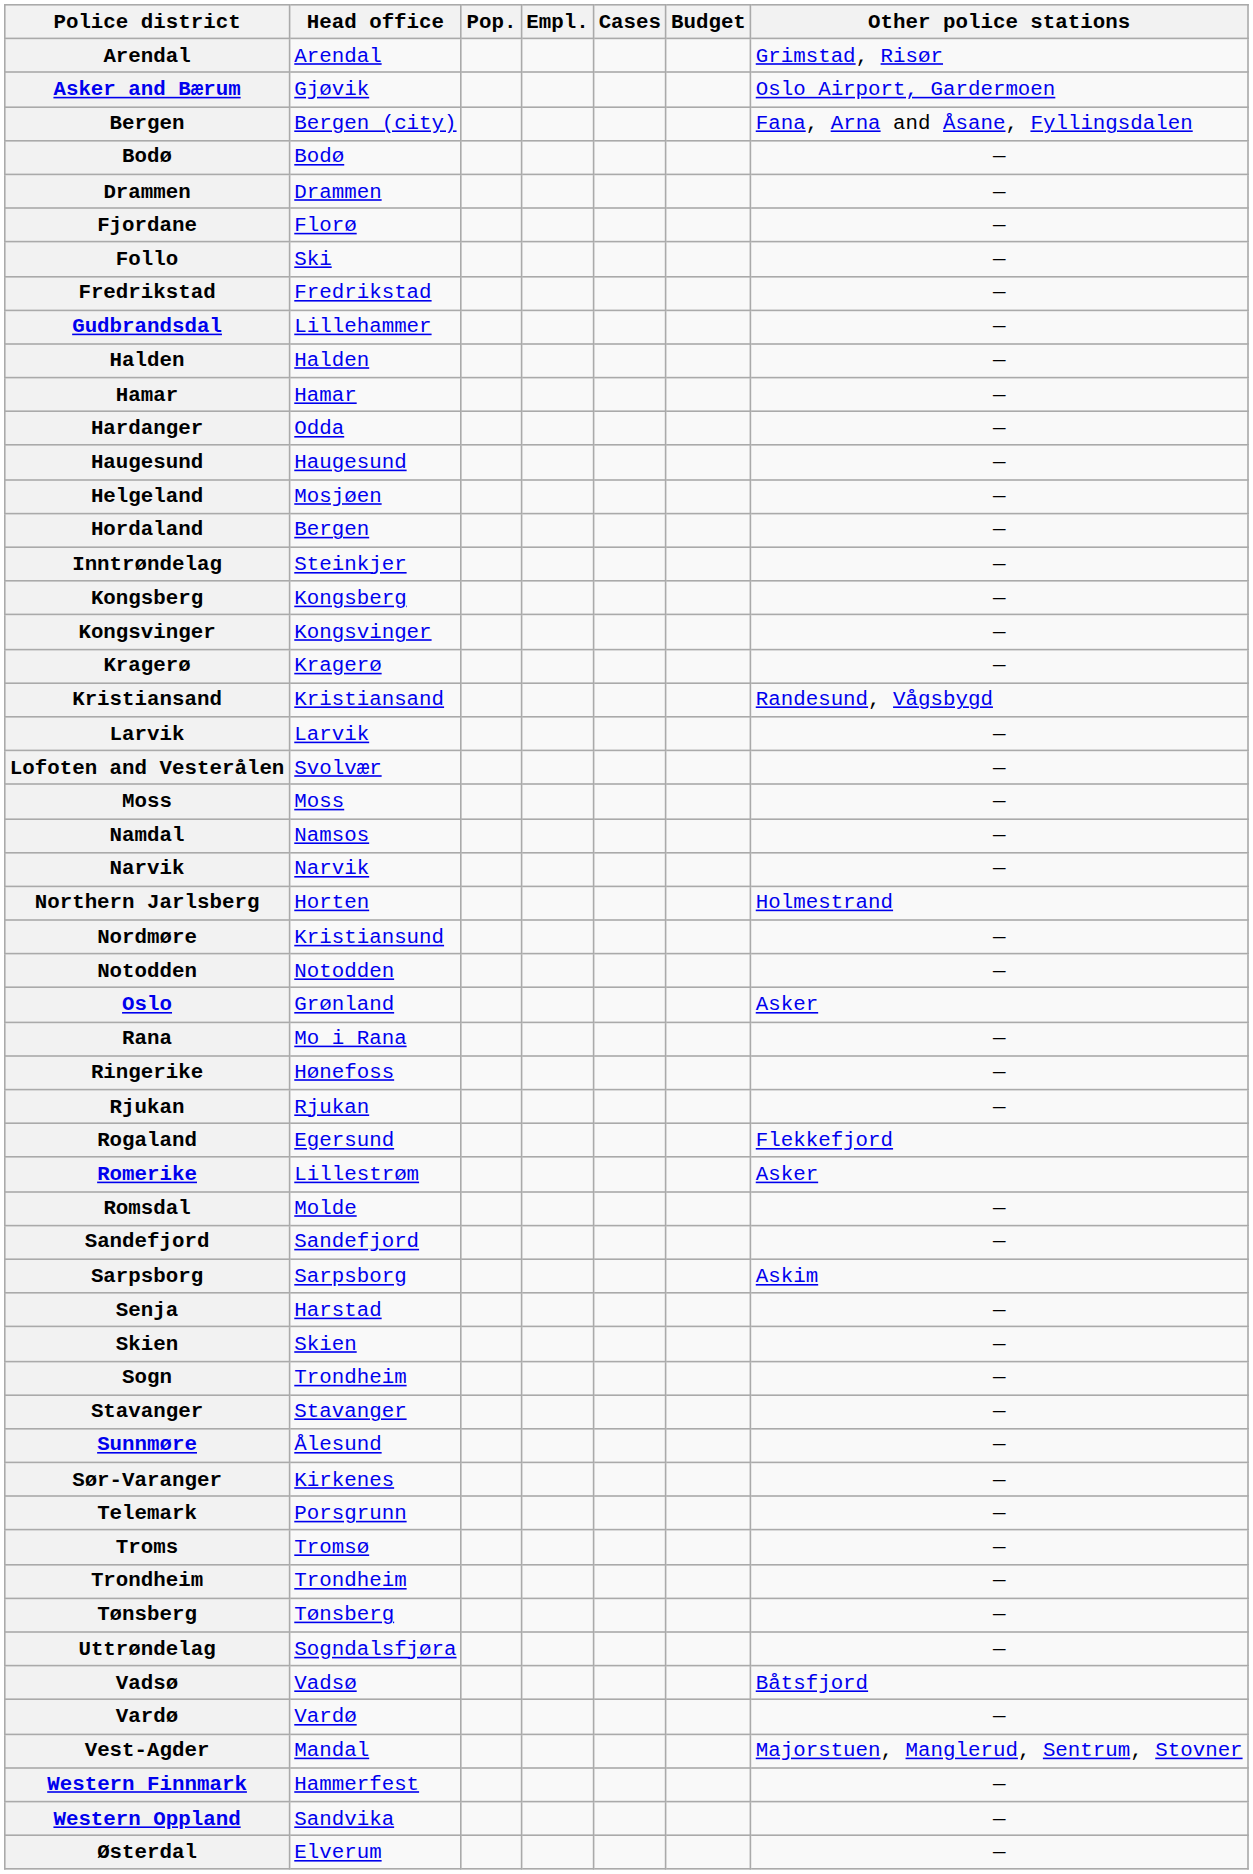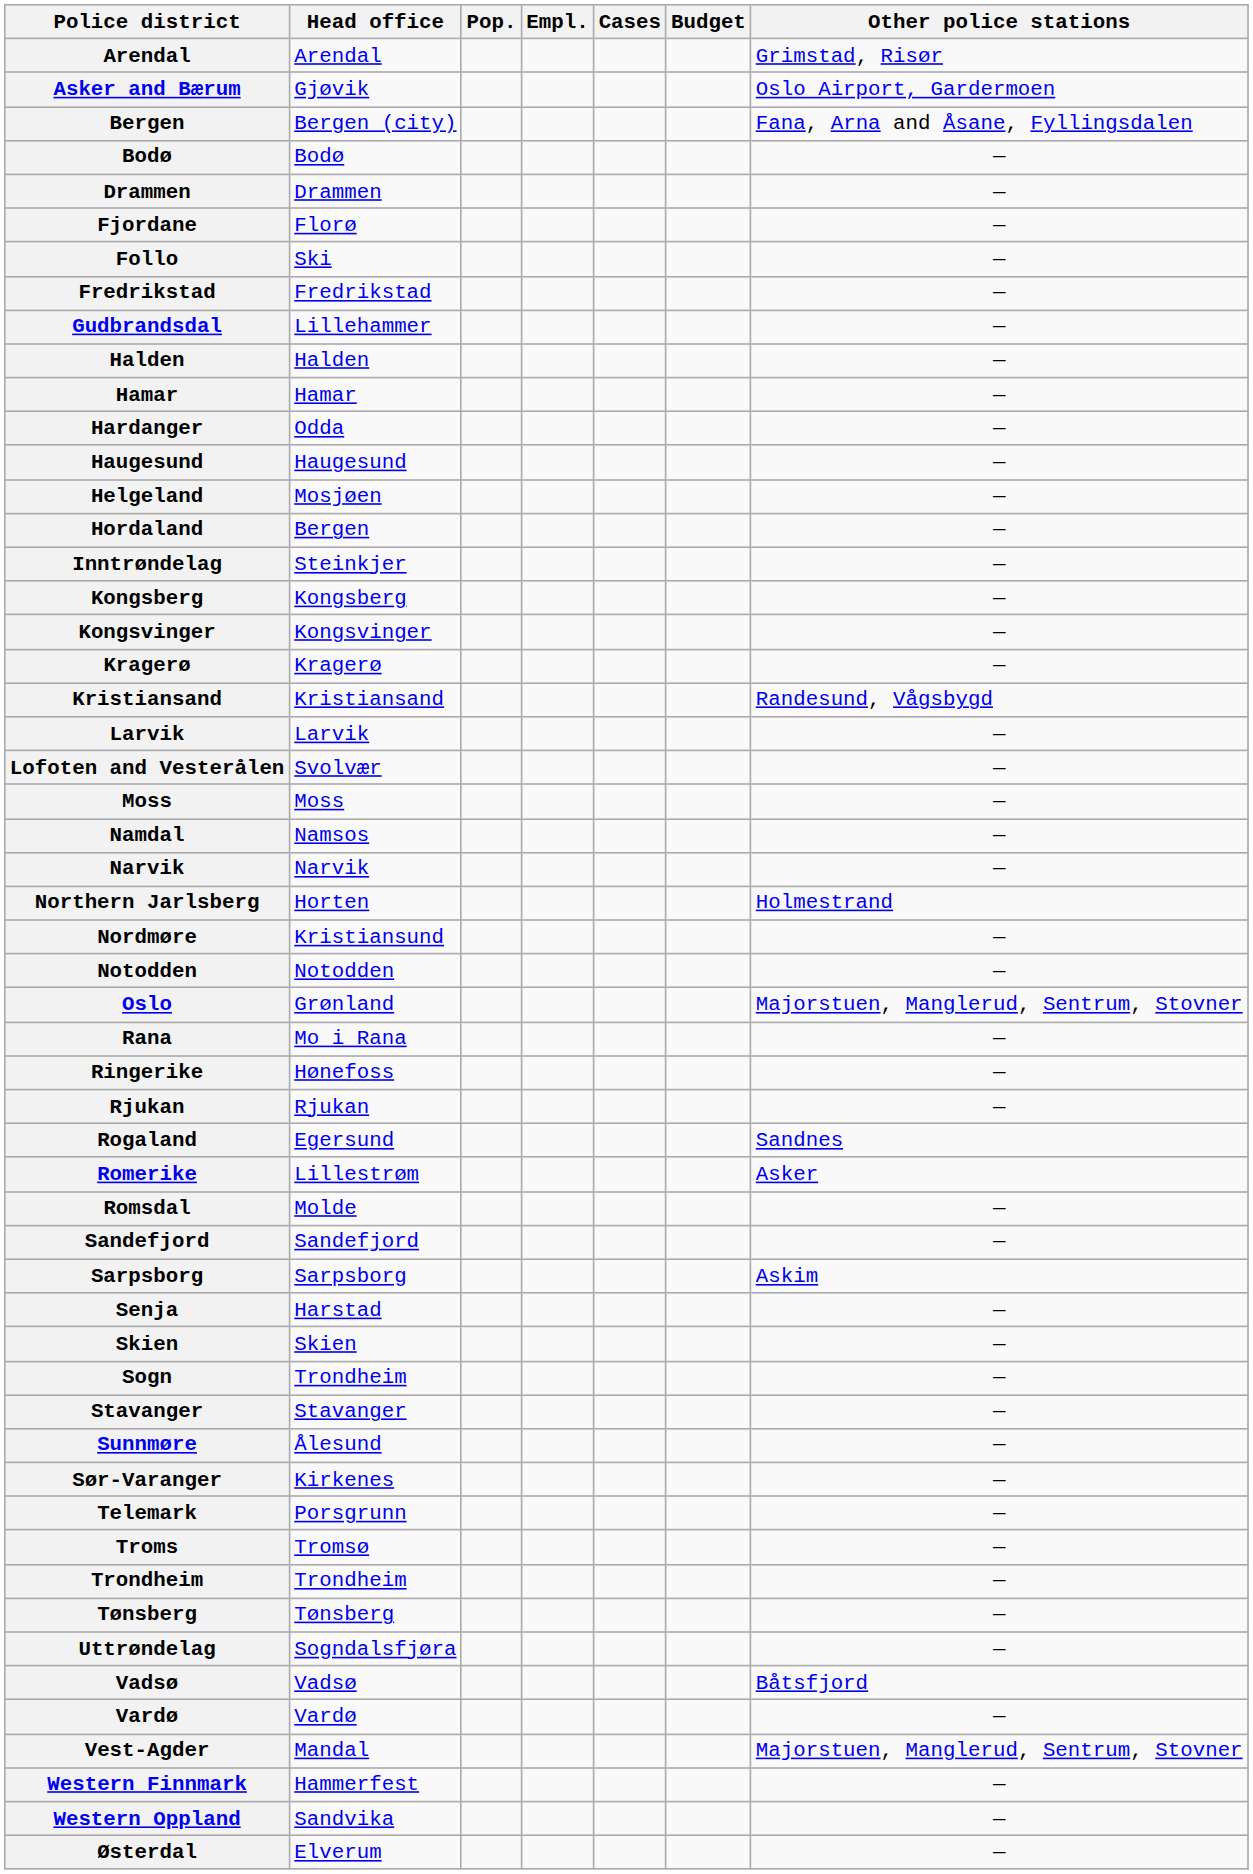 <table class="wikitable sortable plainrowheaders">
 <tr>
 <th scope=col>Police district</th>
 <th scope=col>Head office</th>
 <th scope=col>Pop.</th>
 <th scope=col>Empl.</th>
 <th scope=col>Cases</th>
 <th scope=col>Budget</th>
 <th scope=col>Other police stations</th>
 </tr>
 <tr>
 <th scope=row>Arendal</th>
 <td><a href='#'>Arendal</a></td>
 <td align=right></td>
 <td align=right></td>
 <td align=right></td>
 <td align=right></td>
 <td><a href='#'>Grimstad</a>, <a href='#'>Risør</a></td>
 </tr>
 <tr>
 <th scope=row><a href='#'>Asker and Bærum</a></th>
 <td><a href='#'>Gjøvik</a></td>
 <td align=right></td>
 <td align=right></td>
 <td align=right></td>
 <td align=right></td>
 <td><a href='#'>Oslo Airport, Gardermoen</a></td>
 </tr>
 <tr>
 <th scope=row>Bergen</th>
 <td><a href='#'>Bergen (city)</a></td>
 <td align=right></td>
 <td align=right></td>
 <td align=right></td>
 <td align=right></td>
 <td><a href='#'>Fana</a>, <a href='#'>Arna</a> and <a href='#'>Åsane</a>, <a href='#'>Fyllingsdalen</a></td>
 </tr>
 <tr>
 <th scope=row>Bodø</th>
 <td><a href='#'>Bodø</a></td>
 <td align=right></td>
 <td align=right></td>
 <td align=right></td>
 <td align=right></td>
 <td align=center>—</td>
 </tr>
 <tr>
 <th scope=row>Drammen</th>
 <td><a href='#'>Drammen</a></td>
 <td align=right></td>
 <td align=right></td>
 <td align=right></td>
 <td align=right></td>
 <td align=center>—</td>
 </tr>
 <tr>
 <th scope=row>Fjordane</th>
 <td><a href='#'>Florø</a></td>
 <td align=right></td>
 <td align=right></td>
 <td align=right></td>
 <td align=right></td>
 <td align=center>—</td>
 </tr>
 <tr>
 <th scope=row>Follo</th>
 <td><a href='#'>Ski</a></td>
 <td align=right></td>
 <td align=right></td>
 <td align=right></td>
 <td align=right></td>
 <td align=center>—</td>
 </tr>
 <tr>
 <th scope=row>Fredrikstad</th>
 <td><a href='#'>Fredrikstad</a></td>
 <td align=right></td>
 <td align=right></td>
 <td align=right></td>
 <td align=right></td>
 <td align=center>—</td>
 </tr>
 <tr>
 <th scope=row><a href='#'>Gudbrandsdal</a></th>
 <td><a href='#'>Lillehammer</a></td>
 <td align=right></td>
 <td align=right></td>
 <td align=right></td>
 <td align=right></td>
 <td align=center>—</td>
 </tr>
 <tr>
 <th scope=row>Halden</th>
 <td><a href='#'>Halden</a></td>
 <td align=right></td>
 <td align=right></td>
 <td align=right></td>
 <td align=right></td>
 <td align=center>—</td>
 </tr>
 <tr>
 <th scope=row>Hamar</th>
 <td><a href='#'>Hamar</a></td>
 <td align=right></td>
 <td align=right></td>
 <td align=right></td>
 <td align=right></td>
 <td align=center>—</td>
 </tr>
 <tr>
 <th scope=row>Hardanger</th>
 <td><a href='#'>Odda</a></td>
 <td align=right></td>
 <td align=right></td>
 <td align=right></td>
 <td align=right></td>
 <td align=center>—</td>
 </tr>
 <tr>
 <th scope=row>Haugesund</th>
 <td><a href='#'>Haugesund</a></td>
 <td align=right></td>
 <td align=right></td>
 <td align=right></td>
 <td align=right></td>
 <td align=center>—</td>
 </tr>
 <tr>
 <th scope=row>Helgeland</th>
 <td><a href='#'>Mosjøen</a></td>
 <td align=right></td>
 <td align=right></td>
 <td align=right></td>
 <td align=right></td>
 <td align=center>—</td>
 </tr>
 <tr>
 <th scope=row>Hordaland</th>
 <td><a href='#'>Bergen</a></td>
 <td align=right></td>
 <td align=right></td>
 <td align=right></td>
 <td align=right></td>
 <td align=center>—</td>
 </tr>
 <tr>
 <th scope=row>Inntrøndelag</th>
 <td><a href='#'>Steinkjer</a></td>
 <td align=right></td>
 <td align=right></td>
 <td align=right></td>
 <td align=right></td>
 <td align=center>—</td>
 </tr>
 <tr>
 <th scope=row>Kongsberg</th>
 <td><a href='#'>Kongsberg</a></td>
 <td align=right></td>
 <td align=right></td>
 <td align=right></td>
 <td align=right></td>
 <td align=center>—</td>
 </tr>
 <tr>
 <th scope=row>Kongsvinger</th>
 <td><a href='#'>Kongsvinger</a></td>
 <td align=right></td>
 <td align=right></td>
 <td align=right></td>
 <td align=right></td>
 <td align=center>—</td>
 </tr>
 <tr>
 <th scope=row>Kragerø</th>
 <td><a href='#'>Kragerø</a></td>
 <td align=right></td>
 <td align=right></td>
 <td align=right></td>
 <td align=right></td>
 <td align=center>—</td>
 </tr>
 <tr>
 <th scope=row>Kristiansand</th>
 <td><a href='#'>Kristiansand</a></td>
 <td align=right></td>
 <td align=right></td>
 <td align=right></td>
 <td align=right></td>
 <td><a href='#'>Randesund</a>, <a href='#'>Vågsbygd</a></td>
 </tr>
 <tr>
 <th scope=row>Larvik</th>
 <td><a href='#'>Larvik</a></td>
 <td align=right></td>
 <td align=right></td>
 <td align=right></td>
 <td align=right></td>
 <td align=center>—</td>
 </tr>
 <tr>
 <th scope=row>Lofoten and Vesterålen</th>
 <td><a href='#'>Svolvær</a></td>
 <td align=right></td>
 <td align=right></td>
 <td align=right></td>
 <td align=right></td>
 <td align=center>—</td>
 </tr>
 <tr>
 <th scope=row>Moss</th>
 <td><a href='#'>Moss</a></td>
 <td align=right></td>
 <td align=right></td>
 <td align=right></td>
 <td align=right></td>
 <td align=center>—</td>
 </tr>
 <tr>
 <th scope=row>Namdal</th>
 <td><a href='#'>Namsos</a></td>
 <td align=right></td>
 <td align=right></td>
 <td align=right></td>
 <td align=right></td>
 <td align=center>—</td>
 </tr>
 <tr>
 <th scope=row>Narvik</th>
 <td><a href='#'>Narvik</a></td>
 <td align=right></td>
 <td align=right></td>
 <td align=right></td>
 <td align=right></td>
 <td align=center>—</td>
 </tr>
 <tr>
 <th scope=row>Northern Jarlsberg</th>
 <td><a href='#'>Horten</a></td>
 <td align=right></td>
 <td align=right></td>
 <td align=right></td>
 <td align=right></td>
 <td><a href='#'>Holmestrand</a></td>
 </tr>
 <tr>
 <th scope=row>Nordmøre</th>
 <td><a href='#'>Kristiansund</a></td>
 <td align=right></td>
 <td align=right></td>
 <td align=right></td>
 <td align=right></td>
 <td align=center>—</td>
 </tr>
 <tr>
 <th scope=row>Notodden</th>
 <td><a href='#'>Notodden</a></td>
 <td align=right></td>
 <td align=right></td>
 <td align=right></td>
 <td align=right></td>
 <td align=center>—</td>
 </tr>
 <tr>
 <th scope=row><a href='#'>Oslo</a></th>
 <td><a href='#'>Grønland</a></td>
 <td align=right></td>
 <td align=right></td>
 <td align=right></td>
 <td align=right></td>
-<td><a href='#'>Asker</a></td>
+<td><a href='#'>Majorstuen</a>, <a href='#'>Manglerud</a>, <a href='#'>Sentrum</a>, <a href='#'>Stovner</a></td>
 </tr>
 <tr>
 <th scope=row>Rana</th>
 <td><a href='#'>Mo i Rana</a></td>
 <td align=right></td>
 <td align=right></td>
 <td align=right></td>
 <td align=right></td>
 <td align=center>—</td>
 </tr>
 <tr>
 <th scope=row>Ringerike</th>
 <td><a href='#'>Hønefoss</a></td>
 <td align=right></td>
 <td align=right></td>
 <td align=right></td>
 <td align=right></td>
 <td align=center>—</td>
 </tr>
 <tr>
 <th scope=row>Rjukan</th>
 <td><a href='#'>Rjukan</a></td>
 <td align=right></td>
 <td align=right></td>
 <td align=right></td>
 <td align=right></td>
 <td align=center>—</td>
 </tr>
 <tr>
 <th scope=row>Rogaland</th>
 <td><a href='#'>Egersund</a></td>
 <td align=right></td>
 <td align=right></td>
 <td align=right></td>
 <td align=right></td>
-<td><a href='#'>Flekkefjord</a></td>
+<td><a href='#'>Sandnes</a></td>
 </tr>
 <tr>
 <th scope=row><a href='#'>Romerike</a></th>
 <td><a href='#'>Lillestrøm</a></td>
 <td align=right></td>
 <td align=right></td>
 <td align=right></td>
 <td align=right></td>
 <td><a href='#'>Asker</a></td>
 </tr>
 <tr>
 <th scope=row>Romsdal</th>
 <td><a href='#'>Molde</a></td>
 <td align=right></td>
 <td align=right></td>
 <td align=right></td>
 <td align=right></td>
 <td align=center>—</td>
 </tr>
 <tr>
 <th scope=row>Sandefjord</th>
 <td><a href='#'>Sandefjord</a></td>
 <td align=right></td>
 <td align=right></td>
 <td align=right></td>
 <td align=right></td>
 <td align=center>—</td>
 </tr>
 <tr>
 <th scope=row>Sarpsborg</th>
 <td><a href='#'>Sarpsborg</a></td>
 <td align=right></td>
 <td align=right></td>
 <td align=right></td>
 <td align=right></td>
 <td><a href='#'>Askim</a></td>
 </tr>
 <tr>
 <th scope=row>Senja</th>
 <td><a href='#'>Harstad</a></td>
 <td align=right></td>
 <td align=right></td>
 <td align=right></td>
 <td align=right></td>
 <td align=center>—</td>
 </tr>
 <tr>
 <th scope=row>Skien</th>
 <td><a href='#'>Skien</a></td>
 <td align=right></td>
 <td align=right></td>
 <td align=right></td>
 <td align=right></td>
 <td align=center>—</td>
 </tr>
 <tr>
 <th scope=row>Sogn</th>
 <td><a href='#'>Trondheim</a></td>
 <td align=right></td>
 <td align=right></td>
 <td align=right></td>
 <td align=right></td>
 <td align=center>—</td>
 </tr>
 <tr>
 <th scope=row>Stavanger</th>
 <td><a href='#'>Stavanger</a></td>
 <td align=right></td>
 <td align=right></td>
 <td align=right></td>
 <td align=right></td>
 <td align=center>—</td>
 </tr>
 <tr>
 <th scope=row><a href='#'>Sunnmøre</a></th>
 <td><a href='#'>Ålesund</a></td>
 <td align=right></td>
 <td align=right></td>
 <td align=right></td>
 <td align=right></td>
 <td align=center>—</td>
 </tr>
 <tr>
 <th scope=row>Sør-Varanger</th>
 <td><a href='#'>Kirkenes</a></td>
 <td align=right></td>
 <td align=right></td>
 <td align=right></td>
 <td align=right></td>
 <td align=center>—</td>
 </tr>
 <tr>
 <th scope=row>Telemark</th>
 <td><a href='#'>Porsgrunn</a></td>
 <td align=right></td>
 <td align=right></td>
 <td align=right></td>
 <td align=right></td>
 <td align=center>—</td>
 </tr>
 <tr>
 <th scope=row>Troms</th>
 <td><a href='#'>Tromsø</a></td>
 <td align=right></td>
 <td align=right></td>
 <td align=right></td>
 <td align=right></td>
 <td align=center>—</td>
 </tr>
 <tr>
 <th scope=row>Trondheim</th>
 <td><a href='#'>Trondheim</a></td>
 <td align=right></td>
 <td align=right></td>
 <td align=right></td>
 <td align=right></td>
 <td align=center>—</td>
 </tr>
 <tr>
 <th scope=row>Tønsberg</th>
 <td><a href='#'>Tønsberg</a></td>
 <td align=right></td>
 <td align=right></td>
 <td align=right></td>
 <td align=right></td>
 <td align=center>—</td>
 </tr>
 <tr>
 <th scope=row>Uttrøndelag</th>
 <td><a href='#'>Sogndalsfjøra</a></td>
 <td align=right></td>
 <td align=right></td>
 <td align=right></td>
 <td align=right></td>
 <td align=center>—</td>
 </tr>
 <tr>
 <th scope=row>Vadsø</th>
 <td><a href='#'>Vadsø</a></td>
 <td align=right></td>
 <td align=right></td>
 <td align=right></td>
 <td align=right></td>
 <td><a href='#'>Båtsfjord</a></td>
 </tr>
 <tr>
 <th scope=row>Vardø</th>
 <td><a href='#'>Vardø</a></td>
 <td align=right></td>
 <td align=right></td>
 <td align=right></td>
 <td align=right></td>
 <td align=center>—</td>
 </tr>
 <tr>
 <th scope=row>Vest-Agder</th>
 <td><a href='#'>Mandal</a></td>
 <td align=right></td>
 <td align=right></td>
 <td align=right></td>
 <td align=right></td>
 <td><a href='#'>Majorstuen</a>, <a href='#'>Manglerud</a>, <a href='#'>Sentrum</a>, <a href='#'>Stovner</a></td>
 </tr>
 <tr>
 <th scope=row><a href='#'>Western Finnmark</a></th>
 <td><a href='#'>Hammerfest</a></td>
 <td align=right></td>
 <td align=right></td>
 <td align=right></td>
 <td align=right></td>
 <td align=center>—</td>
 </tr>
 <tr>
 <th scope=row><a href='#'>Western Oppland</a></th>
 <td><a href='#'>Sandvika</a></td>
 <td align=right></td>
 <td align=right></td>
 <td align=right></td>
 <td align=right></td>
 <td align=center>—</td>
 </tr>
 <tr>
 <th scope=row>Østerdal</th>
 <td><a href='#'>Elverum</a></td>
 <td align=right></td>
 <td align=right></td>
 <td align=right></td>
 <td align=right></td>
 <td align=center>—</td>
 </tr>
 </table>
